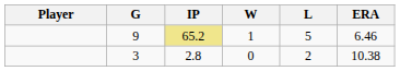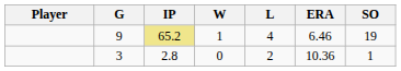 <table class="wikitable sortable">
 <tr>
 <th bgcolor="#DDDDFF" width="16%">Player</th>
 <th bgcolor="#DDDDFF" width="9%">G</th>
 <th bgcolor="#DDDDFF" width="9%">IP</th>
 <th bgcolor="#DDDDFF" width="9%">W</th>
 <th bgcolor="#DDDDFF" width="9%">L</th>
 <th bgcolor="#DDDDFF" width="9%">ERA</th>
+<th bgcolor="#DDDDFF" width="9%">SO</th>
 </tr>
 <tr align="center">
 <td></td>
 <td>9</td>
 <td style="background: khaki;">65.2</td>
 <td>1</td>
-<td>5</td>
+<td>4</td>
 <td>6.46</td>
+<td>19</td>
 </tr>
 <tr align="center">
 <td></td>
 <td>3</td>
 <td>2.8</td>
 <td>0</td>
 <td>2</td>
-<td>10.38</td>
+<td>10.36</td>
+<td>1</td>
 </tr>
 </table>
